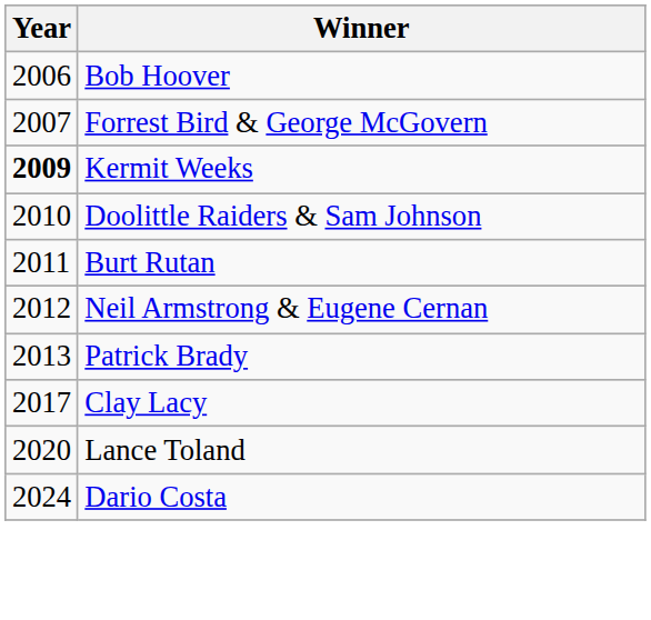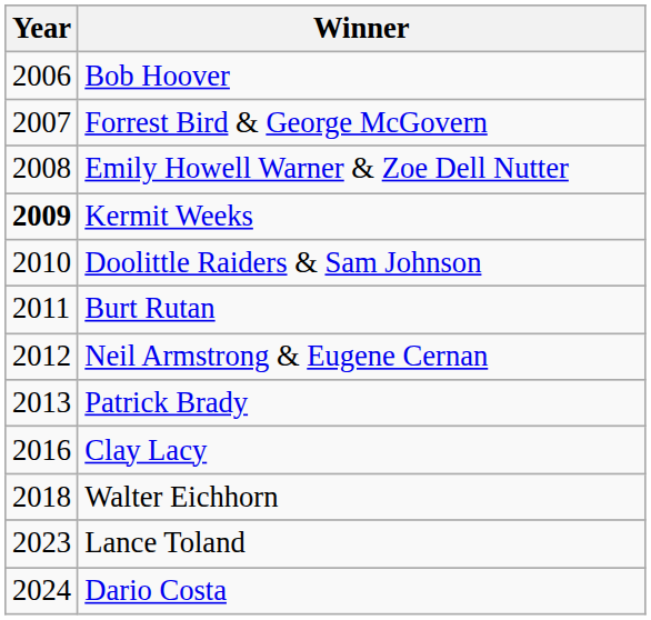 <table class="wikitable" style="text-align:left">
 <tr>
 <th style="width:20px;">Year</th>
 <th style="width:300px;">Winner</th>
 </tr>
 <tr>
 <td>2006</td>
 <td><a href='#'>Bob Hoover</a></td>
 </tr>
 <tr>
 <td>2007</td>
 <td><a href='#'>Forrest Bird</a> & <a href='#'>George McGovern</a></td>
+</tr>
+<tr>
+<td>2008</td>
+<td><a href='#'>Emily Howell Warner</a> & <a href='#'>Zoe Dell Nutter</a></td>
 </tr>
 <tr>
 <td><strong>2009</strong></td>
 <td><a href='#'>Kermit Weeks</a></td>
 </tr>
 <tr>
 <td>2010</td>
 <td><a href='#'>Doolittle Raiders</a> & <a href='#'>Sam Johnson</a></td>
 </tr>
 <tr>
 <td>2011</td>
 <td><a href='#'>Burt Rutan</a></td>
 </tr>
 <tr>
 <td>2012</td>
 <td><a href='#'>Neil Armstrong</a> & <a href='#'>Eugene Cernan</a></td>
 </tr>
 <tr>
 <td>2013</td>
 <td><a href='#'>Patrick Brady</a></td>
 </tr>
 <tr>
-<td>2017</td>
+<td>2016</td>
 <td><a href='#'>Clay Lacy</a></td>
 </tr>
 <tr>
-<td>2020</td>
+<td>2018</td>
+<td>Walter Eichhorn</td>
+</tr>
+<tr>
+<td>2023</td>
 <td>Lance Toland</td>
 </tr>
 <tr>
 <td>2024</td>
 <td><a href='#'>Dario Costa</a></td>
 </tr>
 </table>
